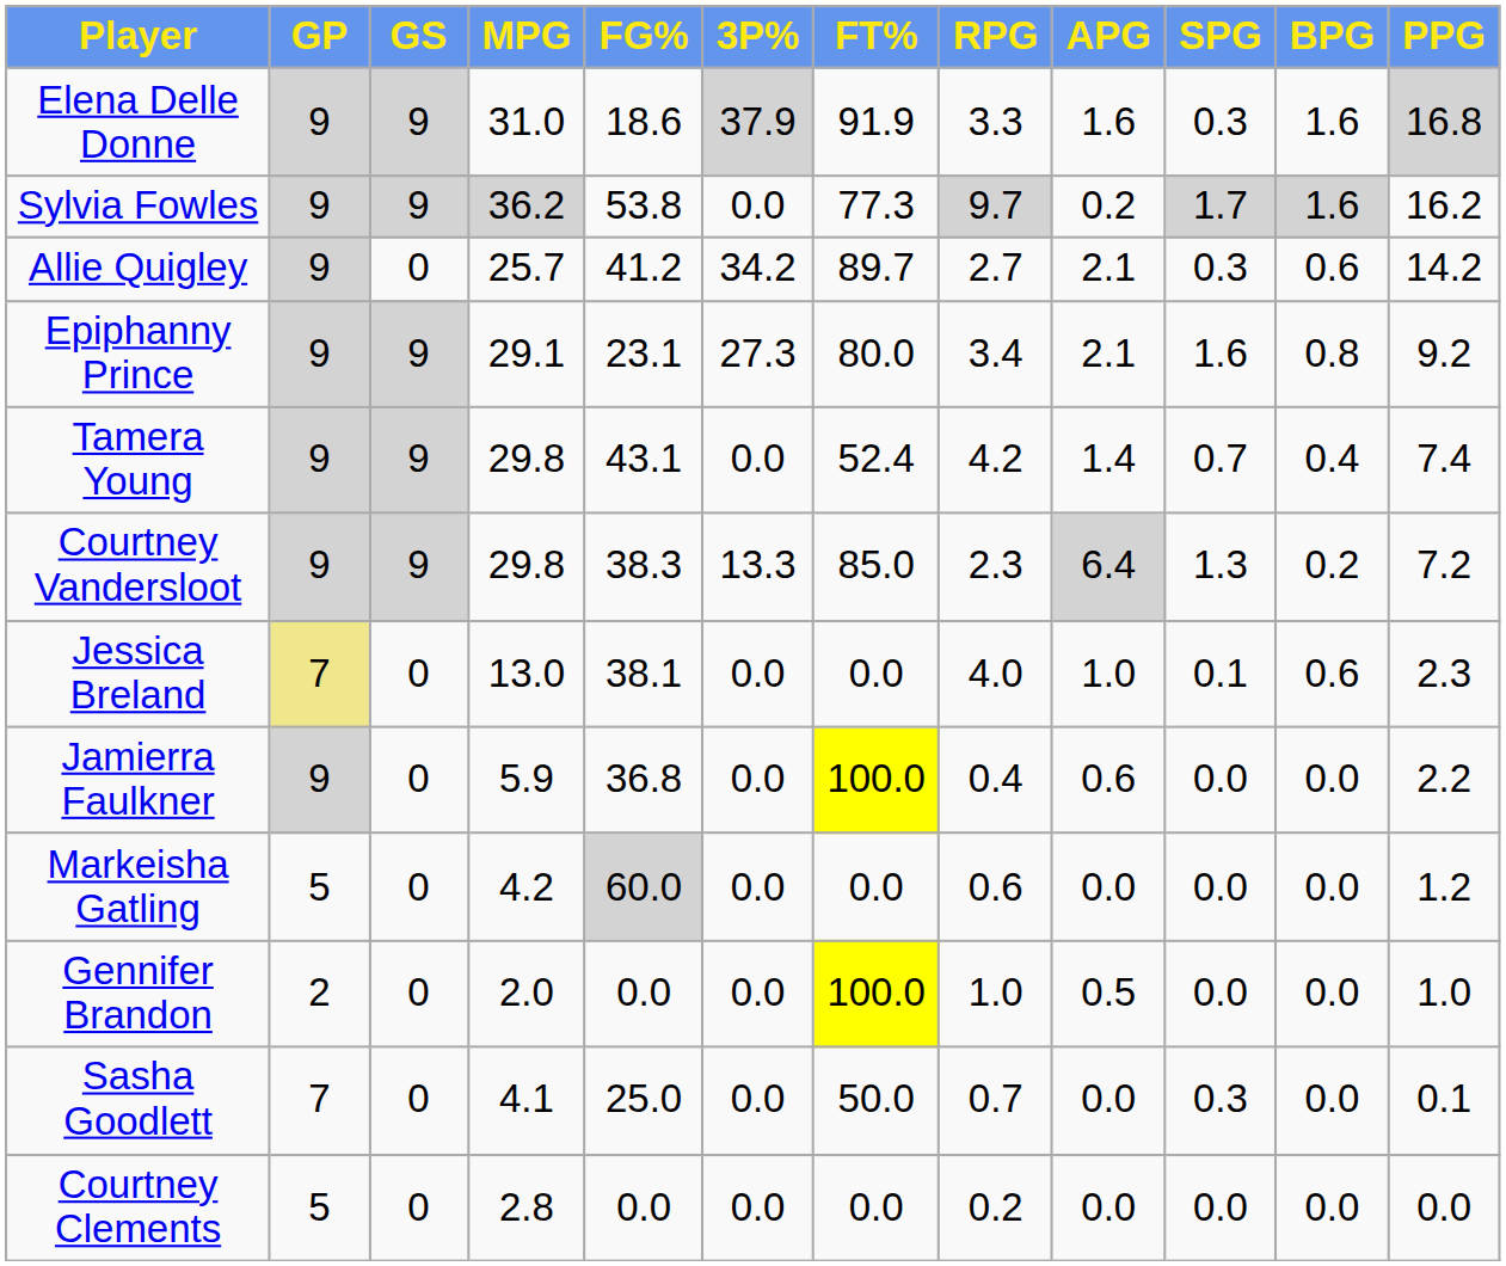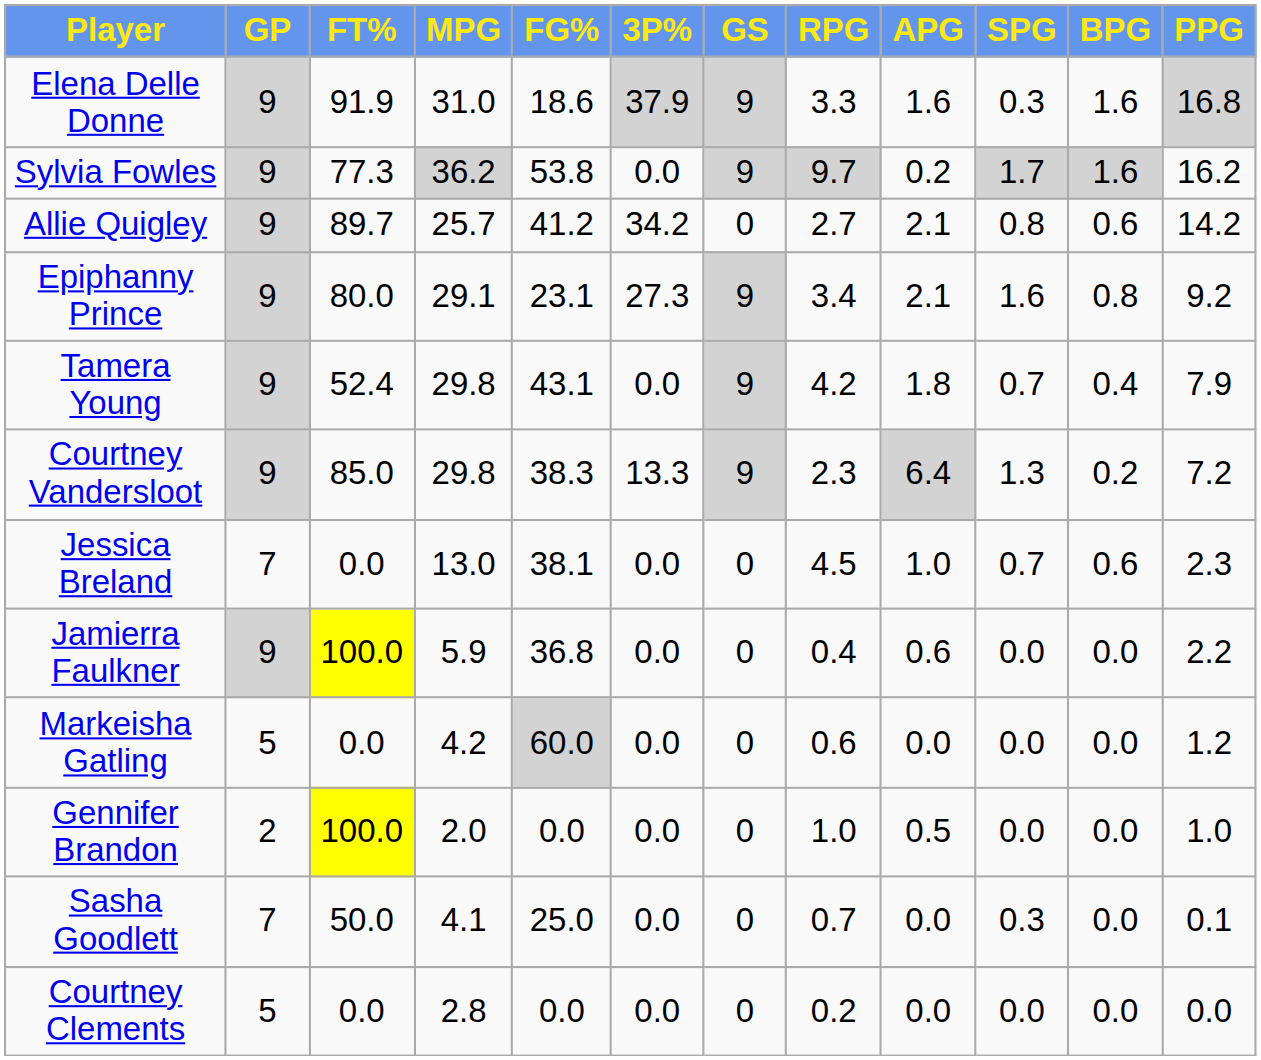 <table class="wikitable sortable" style="text-align:center;">
 <tr>
 <th style="background:#6495ED;color:#FDE910;" width="16%">Player</th>
 <th style="background:#6495ED;color:#FDE910;" width="6%">GP</th>
-<th style="background:#6495ED;color:#FDE910;" width="6%">GS</th>
+<th style="background:#6495ED;color:#FDE910;" width="6%">FT%</th>
 <th style="background:#6495ED;color:#FDE910;" width="6%">MPG</th>
 <th style="background:#6495ED;color:#FDE910;" width="6%">FG%</th>
 <th style="background:#6495ED;color:#FDE910;" width="6%">3P%</th>
-<th style="background:#6495ED;color:#FDE910;" width="6%">FT%</th>
+<th style="background:#6495ED;color:#FDE910;" width="6%">GS</th>
 <th style="background:#6495ED;color:#FDE910;" width="6%">RPG</th>
 <th style="background:#6495ED;color:#FDE910;" width="6%">APG</th>
 <th style="background:#6495ED;color:#FDE910;" width="6%">SPG</th>
 <th style="background:#6495ED;color:#FDE910;" width="6%">BPG</th>
 <th style="background:#6495ED;color:#FDE910;" width="6%">PPG</th>
 </tr>
 <tr>
 <td><a href='#'>Elena Delle Donne</a></td>
 <td style="background:#D3D3D3;">9</td>
-<td style="background:#D3D3D3;">9</td>
+<td>91.9</td>
 <td>31.0</td>
 <td>18.6</td>
 <td style="background:#D3D3D3;">37.9</td>
-<td>91.9</td>
+<td style="background:#D3D3D3;">9</td>
 <td>3.3</td>
 <td>1.6</td>
 <td>0.3</td>
 <td>1.6</td>
 <td style="background:#D3D3D3;">16.8</td>
 </tr>
 <tr>
 <td><a href='#'>Sylvia Fowles</a></td>
 <td style="background:#D3D3D3;">9</td>
-<td style="background:#D3D3D3;">9</td>
+<td>77.3</td>
 <td style="background:#D3D3D3;">36.2</td>
 <td>53.8</td>
 <td>0.0</td>
-<td>77.3</td>
+<td style="background:#D3D3D3;">9</td>
 <td style="background:#D3D3D3;">9.7</td>
 <td>0.2</td>
 <td style="background:#D3D3D3;">1.7</td>
 <td style="background:#D3D3D3;">1.6</td>
 <td>16.2</td>
 </tr>
 <tr>
 <td><a href='#'>Allie Quigley</a></td>
 <td style="background:#D3D3D3;">9</td>
-<td>0</td>
+<td>89.7</td>
 <td>25.7</td>
 <td>41.2</td>
 <td>34.2</td>
-<td>89.7</td>
+<td>0</td>
 <td>2.7</td>
 <td>2.1</td>
-<td>0.3</td>
+<td>0.8</td>
 <td>0.6</td>
 <td>14.2</td>
 </tr>
 <tr>
 <td><a href='#'>Epiphanny Prince</a></td>
 <td style="background:#D3D3D3;">9</td>
-<td style="background:#D3D3D3;">9</td>
+<td>80.0</td>
 <td>29.1</td>
 <td>23.1</td>
 <td>27.3</td>
-<td>80.0</td>
+<td style="background:#D3D3D3;">9</td>
 <td>3.4</td>
 <td>2.1</td>
 <td>1.6</td>
 <td>0.8</td>
 <td>9.2</td>
 </tr>
 <tr>
 <td><a href='#'>Tamera Young</a></td>
 <td style="background:#D3D3D3;">9</td>
-<td style="background:#D3D3D3;">9</td>
+<td>52.4</td>
 <td>29.8</td>
 <td>43.1</td>
 <td>0.0</td>
-<td>52.4</td>
+<td style="background:#D3D3D3;">9</td>
 <td>4.2</td>
-<td>1.4</td>
+<td>1.8</td>
 <td>0.7</td>
 <td>0.4</td>
-<td>7.4</td>
+<td>7.9</td>
 </tr>
 <tr>
 <td><a href='#'>Courtney Vandersloot</a></td>
 <td style="background:#D3D3D3;">9</td>
-<td style="background:#D3D3D3;">9</td>
+<td>85.0</td>
 <td>29.8</td>
 <td>38.3</td>
 <td>13.3</td>
-<td>85.0</td>
+<td style="background:#D3D3D3;">9</td>
 <td>2.3</td>
 <td style="background:#D3D3D3;">6.4</td>
 <td>1.3</td>
 <td>0.2</td>
 <td>7.2</td>
 </tr>
 <tr>
 <td><a href='#'>Jessica Breland</a></td>
-<td style="background: khaki;">7</td>
-<td>0</td>
+<td>7</td>
+<td>0.0</td>
 <td>13.0</td>
 <td>38.1</td>
 <td>0.0</td>
-<td>0.0</td>
-<td>4.0</td>
+<td>0</td>
+<td>4.5</td>
 <td>1.0</td>
-<td>0.1</td>
+<td>0.7</td>
 <td>0.6</td>
 <td>2.3</td>
 </tr>
 <tr>
 <td><a href='#'>Jamierra Faulkner</a></td>
 <td style="background:#D3D3D3;">9</td>
-<td>0</td>
+<td style="background:yellow;">100.0</td>
 <td>5.9</td>
 <td>36.8</td>
 <td>0.0</td>
-<td style="background:yellow;">100.0</td>
+<td>0</td>
 <td>0.4</td>
 <td>0.6</td>
 <td>0.0</td>
 <td>0.0</td>
 <td>2.2</td>
 </tr>
 <tr>
 <td><a href='#'>Markeisha Gatling</a></td>
 <td>5</td>
-<td>0</td>
+<td>0.0</td>
 <td>4.2</td>
 <td style="background:#D3D3D3;">60.0</td>
 <td>0.0</td>
-<td>0.0</td>
+<td>0</td>
 <td>0.6</td>
 <td>0.0</td>
 <td>0.0</td>
 <td>0.0</td>
 <td>1.2</td>
 </tr>
 <tr>
 <td><a href='#'>Gennifer Brandon</a></td>
 <td>2</td>
-<td>0</td>
+<td style="background:yellow;">100.0</td>
 <td>2.0</td>
 <td>0.0</td>
 <td>0.0</td>
-<td style="background:yellow;">100.0</td>
+<td>0</td>
 <td>1.0</td>
 <td>0.5</td>
 <td>0.0</td>
 <td>0.0</td>
 <td>1.0</td>
 </tr>
 <tr>
 <td><a href='#'>Sasha Goodlett</a></td>
 <td>7</td>
-<td>0</td>
+<td>50.0</td>
 <td>4.1</td>
 <td>25.0</td>
 <td>0.0</td>
-<td>50.0</td>
+<td>0</td>
 <td>0.7</td>
 <td>0.0</td>
 <td>0.3</td>
 <td>0.0</td>
 <td>0.1</td>
 </tr>
 <tr>
 <td><a href='#'>Courtney Clements</a></td>
 <td>5</td>
-<td>0</td>
+<td>0.0</td>
 <td>2.8</td>
 <td>0.0</td>
 <td>0.0</td>
-<td>0.0</td>
+<td>0</td>
 <td>0.2</td>
 <td>0.0</td>
 <td>0.0</td>
 <td>0.0</td>
 <td>0.0</td>
 </tr>
 </table>
